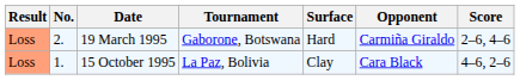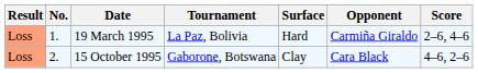 <table class="sortable wikitable" style=font-size:97%>
 <tr>
 <th>Result</th>
 <th>No.</th>
 <th>Date</th>
 <th>Tournament</th>
 <th>Surface</th>
 <th>Opponent</th>
 <th class="unsortable">Score</th>
 </tr>
 <tr style="background:#f0f8ff;">
 <td style="background:#ffa07a;">Loss</td>
-<td>2.</td>
+<td>1.</td>
 <td>19 March 1995</td>
-<td><a href='#'>Gaborone</a>, Botswana</td>
+<td><a href='#'>La Paz</a>, Bolivia</td>
 <td>Hard</td>
 <td> <a href='#'>Carmiña Giraldo</a></td>
 <td>2–6, 4–6</td>
 </tr>
 <tr style="background:#f0f8ff;">
 <td style="background:#ffa07a;">Loss</td>
-<td>1.</td>
+<td>2.</td>
 <td>15 October 1995</td>
-<td><a href='#'>La Paz</a>, Bolivia</td>
+<td><a href='#'>Gaborone</a>, Botswana</td>
 <td>Clay</td>
 <td> <a href='#'>Cara Black</a></td>
 <td>4–6, 2–6</td>
 </tr>
 </table>
